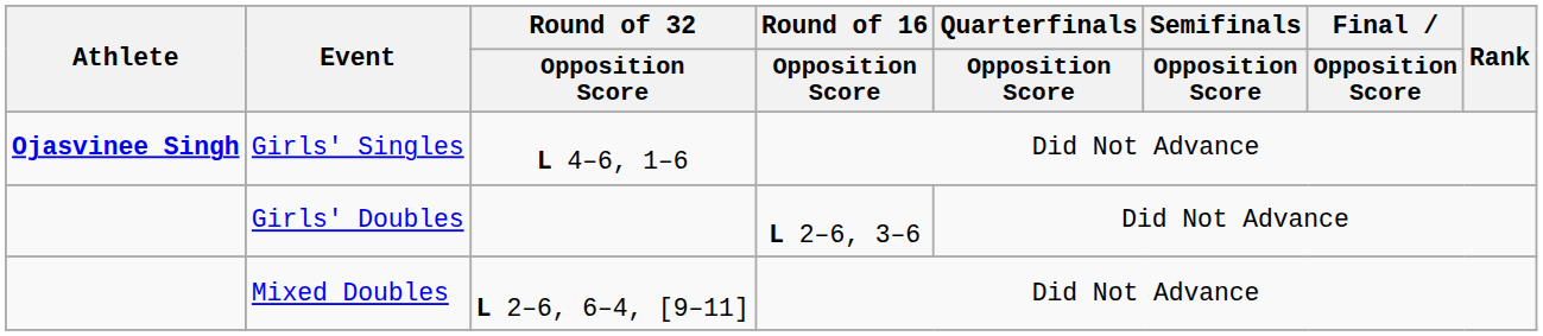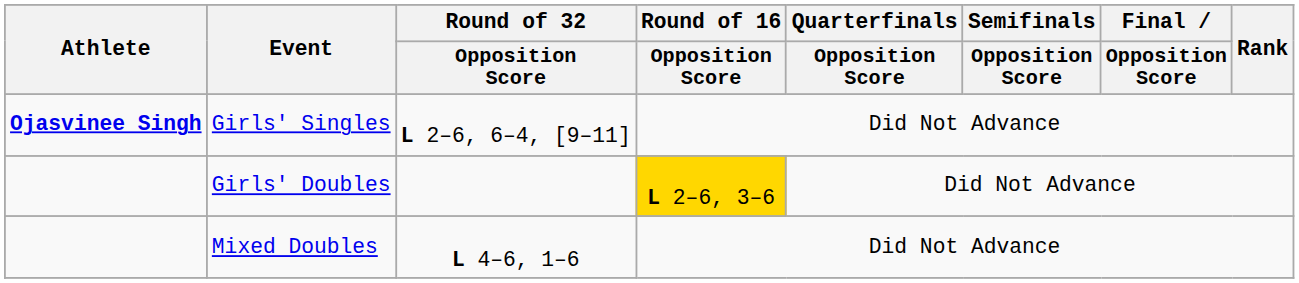 <table class=wikitable style="font-size:90%">
 <tr>
 <th rowspan="2">Athlete</th>
 <th rowspan="2">Event</th>
 <th>Round of 32</th>
 <th>Round of 16</th>
 <th>Quarterfinals</th>
 <th>Semifinals</th>
 <th>Final / </th>
 <th rowspan=2>Rank</th>
 </tr>
 <tr style="font-size:95%">
 <th>Opposition<br>Score</th>
 <th>Opposition<br>Score</th>
 <th>Opposition<br>Score</th>
 <th>Opposition<br>Score</th>
 <th>Opposition<br>Score</th>
 </tr>
 <tr align=center>
 <td align=left><strong><a href='#'>Ojasvinee Singh</a></strong></td>
 <td align=left><a href='#'>Girls' Singles</a></td>
-<td><br><strong>L</strong> 4–6, 1–6</td>
+<td><br><strong>L</strong> 2–6, 6–4, [9–11]</td>
 <td colspan=5>Did Not Advance</td>
 </tr>
 <tr align=center>
 <td align=left><br></td>
 <td align=left><a href='#'>Girls' Doubles</a></td>
 <td></td>
-<td><br><strong>L</strong> 2–6, 3–6</td>
+<td style="background: gold;"><br><strong>L</strong> 2–6, 3–6</td>
 <td colspan=4>Did Not Advance</td>
 </tr>
 <tr align=center>
 <td align=left><br></td>
 <td align=left><a href='#'>Mixed Doubles</a></td>
-<td><br><strong>L</strong> 2–6, 6–4, [9–11]</td>
+<td><br><strong>L</strong> 4–6, 1–6</td>
 <td colspan=5>Did Not Advance</td>
 </tr>
 </table>
